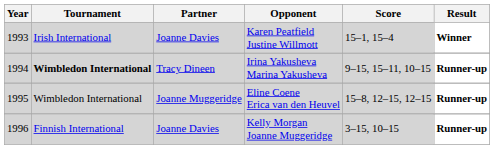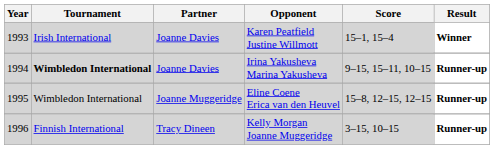 <table class="sortable wikitable" style="font-size: 90%;">
 <tr>
 <th>Year</th>
 <th>Tournament</th>
 <th>Partner</th>
 <th>Opponent</th>
 <th>Score</th>
 <th>Result</th>
 </tr>
 <tr style="background:#D5D5D5">
 <td align="center">1993</td>
 <td align="left"><a href='#'>Irish International</a></td>
 <td align="left"> <a href='#'>Joanne Davies</a></td>
 <td align="left"> <a href='#'>Karen Peatfield</a> <br>  <a href='#'>Justine Willmott</a></td>
 <td align="left">15–1, 15–4</td>
 <td style="text-align:left; background:white"> <strong>Winner</strong></td>
 </tr>
 <tr>
 </tr>
 <tr style="background:#D5D5D5">
 <td align="center">1994</td>
 <td align="left"><strong>Wimbledon International</strong></td>
-<td align="left"> <a href='#'>Tracy Dineen</a></td>
+<td align="left"> <a href='#'>Joanne Davies</a></td>
 <td align="left"> <a href='#'>Irina Yakusheva</a> <br>  <a href='#'>Marina Yakusheva</a></td>
 <td align="left">9–15, 15–11, 10–15</td>
 <td style="text-align:left; background:white"> <strong>Runner-up</strong></td>
 </tr>
 <tr>
 </tr>
 <tr style="background:#D5D5D5">
 <td align="center">1995</td>
 <td align="left">Wimbledon International</td>
 <td align="left"> <a href='#'>Joanne Muggeridge</a></td>
 <td align="left"> <a href='#'>Eline Coene</a> <br>  <a href='#'>Erica van den Heuvel</a></td>
 <td align="left">15–8, 12–15, 12–15</td>
 <td style="text-align:left; background:white"> <strong>Runner-up</strong></td>
 </tr>
 <tr>
 </tr>
 <tr style="background:#D5D5D5">
 <td align="center">1996</td>
 <td align="left"><a href='#'>Finnish International</a></td>
-<td align="left"> <a href='#'>Joanne Davies</a></td>
+<td align="left"> <a href='#'>Tracy Dineen</a></td>
 <td align="left"> <a href='#'>Kelly Morgan</a> <br>  <a href='#'>Joanne Muggeridge</a></td>
 <td align="left">3–15, 10–15</td>
 <td style="text-align:left; background:white"> <strong>Runner-up</strong></td>
 </tr>
 </table>
